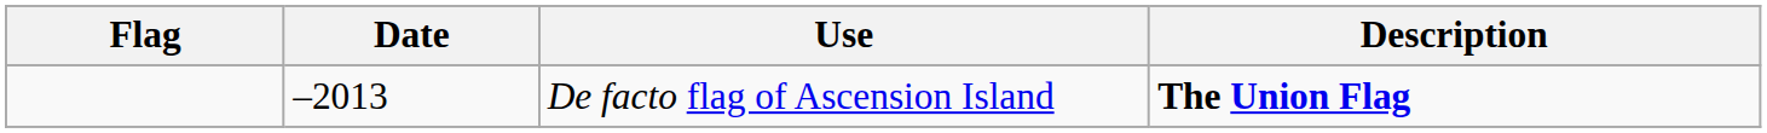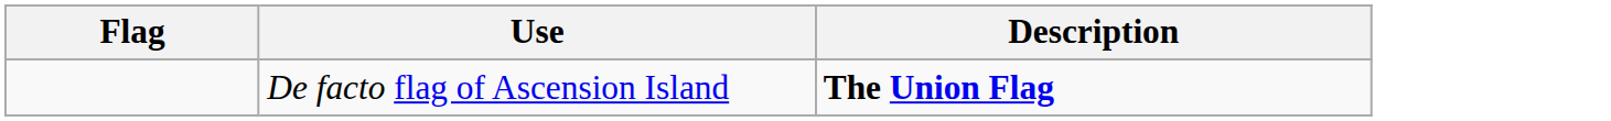 <table class="wikitable">
 <tr>
 <th width="110">Flag</th>
-<th width="100">Date</th>
 <th width="250">Use</th>
 <th width="250">Description</th>
 </tr>
 <tr>
 <td></td>
-<td>–2013</td>
 <td><em>De facto</em> <a href='#'>flag of Ascension Island</a></td>
 <td><strong>The <a href='#'>Union Flag</a></strong></td>
 </tr>
 </table>
